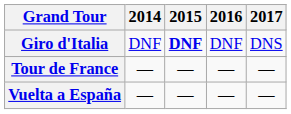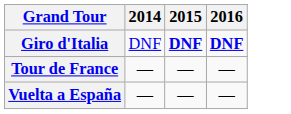 <table class="wikitable plainrowheaders">
 <tr>
 <th scope="col"><a href='#'>Grand Tour</a></th>
 <th scope="col">2014</th>
 <th scope="col">2015</th>
 <th scope="col">2016</th>
-<th scope="col">2017</th>
 </tr>
 <tr style="text-align:center;">
 <th scope="row"> <a href='#'>Giro d'Italia</a></th>
 <td><a href='#'>DNF</a></td>
 <td><strong><a href='#'>DNF</a></strong></td>
-<td><a href='#'>DNF</a></td>
-<td><a href='#'>DNS</a></td>
+<td><strong><a href='#'>DNF</a></strong></td>
 </tr>
 <tr style="text-align:center;">
 <th scope="row"> <a href='#'>Tour de France</a></th>
-<td>—</td>
 <td>—</td>
 <td>—</td>
 <td>—</td>
 </tr>
 <tr style="text-align:center;">
 <th scope="row"> <a href='#'>Vuelta a España</a></th>
 <td>—</td>
 <td>—</td>
 <td>—</td>
-<td>—</td>
 </tr>
 </table>
